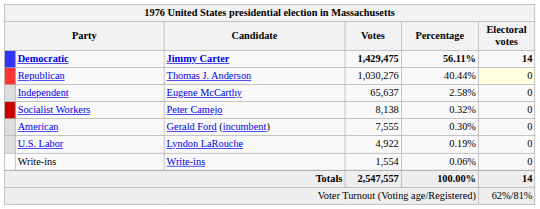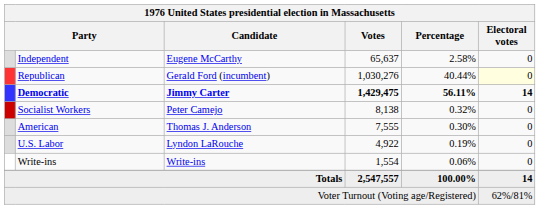 <table class="wikitable" style="font-size: 95%;">
 <tr>
 <th colspan="6">1976 United States presidential election in Massachusetts</th>
 </tr>
 <tr>
 <th colspan="2" style="width: 15em">Party</th>
 <th style="width: 17em">Candidate</th>
 <th style="width: 5em">Votes</th>
 <th style="width: 7em">Percentage</th>
 <th style="width: 5em">Electoral votes</th>
 </tr>
 <tr>
+<th style="background-color:#DDDDDD; width: 3px"></th>
+<td style="width: 130px"><a href='#'>Independent</a></td>
+<td><a href='#'>Eugene McCarthy</a></td>
+<td align="right">65,637</td>
+<td align="right">2.58%</td>
+<td align="right">0</td>
+</tr>
+<tr>
+<th style="background-color:#FF3333; width: 3px"></th>
+<td style="width: 130px"><a href='#'>Republican</a></td>
+<td><a href='#'>Gerald Ford</a> (<a href='#'>incumbent</a>)</td>
+<td align="right">1,030,276</td>
+<td align="right">40.44%</td>
+<td align="right" style="background: lightyellow;">0</td>
+</tr>
+<tr>
 <th style="background-color:#3333FF; width: 3px"></th>
 <td style="width: 130px"><strong><a href='#'>Democratic</a></strong></td>
 <td><strong><a href='#'>Jimmy Carter</a></strong></td>
 <td align="right"><strong>1,429,475</strong></td>
 <td align="right"><strong>56.11%</strong></td>
 <td align="right"><strong>14</strong></td>
-</tr>
-<tr>
-<th style="background-color:#FF3333; width: 3px"></th>
-<td style="width: 130px"><a href='#'>Republican</a></td>
-<td><a href='#'>Thomas J. Anderson</a></td>
-<td align="right">1,030,276</td>
-<td align="right">40.44%</td>
-<td align="right" style="background: lightyellow;">0</td>
-</tr>
-<tr>
-<th style="background-color:#DDDDDD; width: 3px"></th>
-<td style="width: 130px"><a href='#'>Independent</a></td>
-<td><a href='#'>Eugene McCarthy</a></td>
-<td align="right">65,637</td>
-<td align="right">2.58%</td>
-<td align="right">0</td>
 </tr>
 <tr>
 <th style="background-color:#CC0000; width: 3px"></th>
 <td style="width: 130px"><a href='#'>Socialist Workers</a></td>
 <td><a href='#'>Peter Camejo</a></td>
 <td align="right">8,138</td>
 <td align="right">0.32%</td>
 <td align="right">0</td>
 </tr>
 <tr>
 <th style="background-color:#DDDDDD; width: 3px"></th>
 <td style="width: 130px"><a href='#'>American</a></td>
-<td><a href='#'>Gerald Ford</a> (<a href='#'>incumbent</a>)</td>
+<td><a href='#'>Thomas J. Anderson</a></td>
 <td align="right">7,555</td>
 <td align="right">0.30%</td>
 <td align="right">0</td>
 </tr>
 <tr>
 <th style="background-color:#DDDDDD; width: 3px"></th>
 <td style="width: 130px"><a href='#'>U.S. Labor</a></td>
 <td><a href='#'>Lyndon LaRouche</a></td>
 <td align="right">4,922</td>
 <td align="right">0.19%</td>
 <td align="right">0</td>
 </tr>
 <tr>
 <th style="background-color:#FFFFFF; width: 3px"></th>
 <td style="width: 130px">Write-ins</td>
 <td><a href='#'>Write-ins</a></td>
 <td align="right">1,554</td>
 <td align="right">0.06%</td>
 <td align="right">0</td>
 </tr>
 <tr>
 </tr>
 <tr bgcolor="#EEEEEE">
 <td colspan="3" align="right"><strong>Totals</strong></td>
 <td align="right"><strong>2,547,557</strong></td>
 <td align="right"><strong>100.00%</strong></td>
 <td align="right"><strong>14</strong></td>
 </tr>
 <tr bgcolor="#EEEEEE">
 <td colspan="5" align="right">Voter Turnout (Voting age/Registered)</td>
 <td colspan="1" align="right">62%/81%</td>
 </tr>
 </table>
